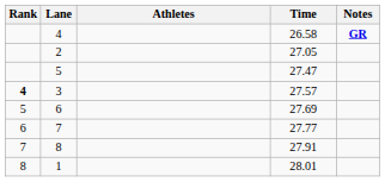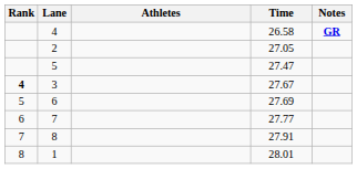 <table class="wikitable sortable" style="text-align:center;">
 <tr>
 <th width=40>Rank</th>
 <th width=40>Lane</th>
 <th width=250>Athletes</th>
 <th width=80>Time</th>
 <th width=50>Notes</th>
 </tr>
 <tr>
 <td></td>
 <td>4</td>
 <td align=left></td>
 <td>26.58</td>
 <td><strong><a href='#'>GR</a></strong></td>
 </tr>
 <tr>
 <td></td>
 <td>2</td>
 <td align=left></td>
 <td>27.05</td>
 <td></td>
 </tr>
 <tr>
 <td></td>
 <td>5</td>
 <td align=left></td>
 <td>27.47</td>
 <td></td>
 </tr>
 <tr>
 <td><strong>4</strong></td>
 <td>3</td>
 <td align=left></td>
-<td>27.57</td>
+<td>27.67</td>
 <td></td>
 </tr>
 <tr>
 <td>5</td>
 <td>6</td>
 <td align=left></td>
 <td>27.69</td>
 <td></td>
 </tr>
 <tr>
 <td>6</td>
 <td>7</td>
 <td align=left></td>
 <td>27.77</td>
 <td></td>
 </tr>
 <tr>
 <td>7</td>
 <td>8</td>
 <td align=left></td>
 <td>27.91</td>
 <td></td>
 </tr>
 <tr>
 <td>8</td>
 <td>1</td>
 <td align=left></td>
 <td>28.01</td>
 <td></td>
 </tr>
 </table>
